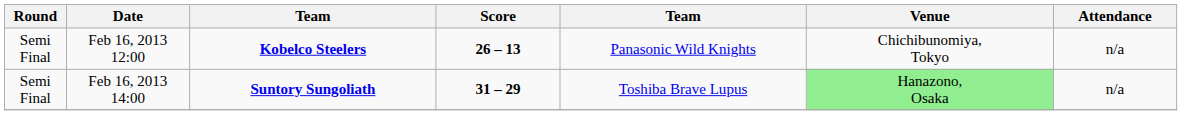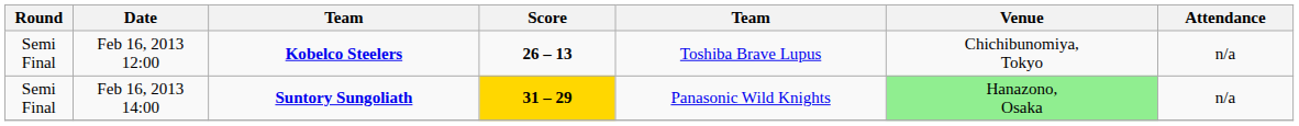 <table class="wikitable" style="text-align: center;">
 <tr>
 <th width=5%>Round</th>
 <th width=10%>Date</th>
 <th width=20%>Team</th>
 <th width=10%>Score</th>
 <th width=20%>Team</th>
 <th width=20%>Venue</th>
 <th width=10%>Attendance</th>
 </tr>
 <tr>
 <td>Semi Final</td>
 <td>Feb 16, 2013 12:00<br></td>
 <td><strong><a href='#'>Kobelco Steelers</a></strong></td>
 <td><strong>26 – 13</strong><br></td>
-<td><a href='#'>Panasonic Wild Knights</a></td>
+<td><a href='#'>Toshiba Brave Lupus</a></td>
 <td>Chichibunomiya,<br>Tokyo</td>
 <td>n/a</td>
 </tr>
 <tr>
 <td>Semi Final</td>
 <td>Feb 16, 2013 14:00<br></td>
 <td><strong><a href='#'>Suntory Sungoliath</a></strong></td>
-<td><strong>31 – 29</strong><br></td>
-<td><a href='#'>Toshiba Brave Lupus</a></td>
+<td style="background: gold;"><strong>31 – 29</strong><br></td>
+<td><a href='#'>Panasonic Wild Knights</a></td>
 <td style="background: lightgreen;">Hanazono,<br>Osaka</td>
 <td>n/a</td>
 </tr>
 <tr>
 </tr>
 </table>
